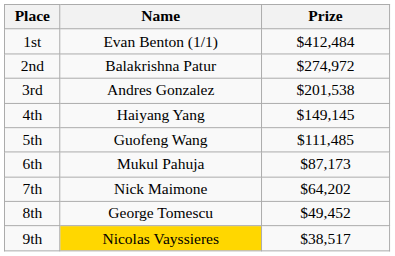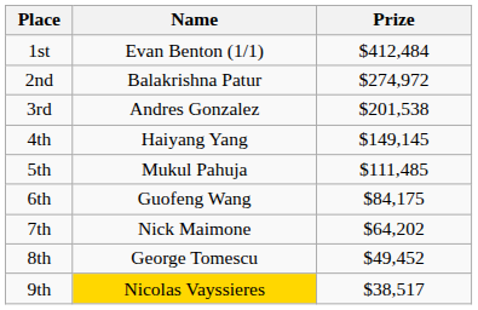 <table class="wikitable">
 <tr>
 <th width="50">Place</th>
 <th width="200">Name</th>
 <th width="125">Prize</th>
 </tr>
 <tr>
 <td align=center>1st</td>
 <td align=center> Evan Benton (1/1)</td>
 <td align=center>$412,484</td>
 </tr>
 <tr>
 <td align=center>2nd</td>
 <td align=center> Balakrishna Patur</td>
 <td align=center>$274,972</td>
 </tr>
 <tr>
 <td align=center>3rd</td>
 <td align=center> Andres Gonzalez</td>
 <td align=center>$201,538</td>
 </tr>
 <tr>
 <td align=center>4th</td>
 <td align=center> Haiyang Yang</td>
 <td align=center>$149,145</td>
 </tr>
 <tr>
 <td align=center>5th</td>
-<td align=center> Guofeng Wang</td>
+<td align=center> Mukul Pahuja</td>
 <td align=center>$111,485</td>
 </tr>
 <tr>
 <td align=center>6th</td>
-<td align=center> Mukul Pahuja</td>
-<td align=center>$87,173</td>
+<td align=center> Guofeng Wang</td>
+<td align=center>$84,175</td>
 </tr>
 <tr>
 <td align=center>7th</td>
 <td align=center> Nick Maimone</td>
 <td align=center>$64,202</td>
 </tr>
 <tr>
 <td align=center>8th</td>
 <td align=center> George Tomescu</td>
 <td align=center>$49,452</td>
 </tr>
 <tr>
 <td align=center>9th</td>
 <td align=center style="background: gold;"> Nicolas Vayssieres</td>
 <td align=center>$38,517</td>
 </tr>
 </table>
